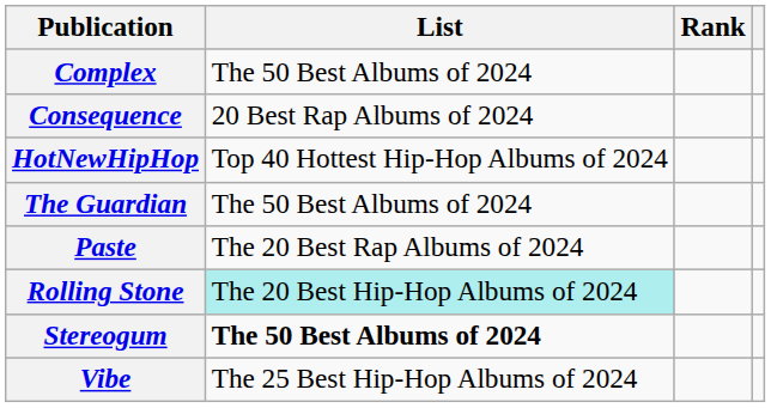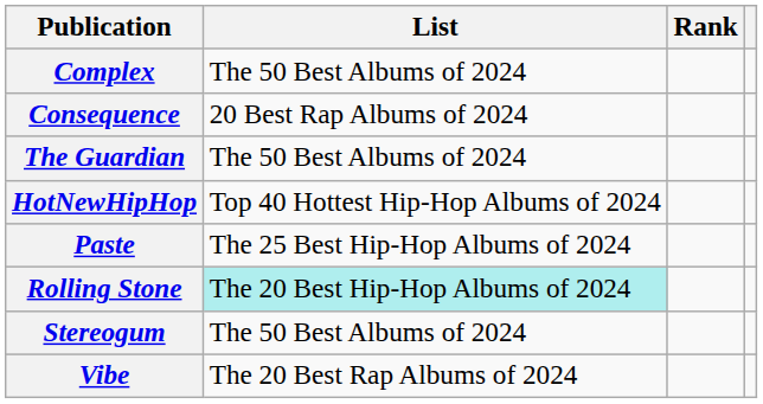 <table class="wikitable sortable plainrowheaders">
 <tr>
 <th scope="col">Publication</th>
 <th scope="col">List</th>
 <th scope="col">Rank</th>
 <th scope="col" class="unsortable"></th>
 </tr>
 <tr>
 <th scope="row"><em><a href='#'>Complex</a></em></th>
 <td>The 50 Best Albums of 2024</td>
 <td></td>
 <td></td>
 </tr>
 <tr>
 <th scope="row"><em><a href='#'>Consequence</a></em></th>
 <td>20 Best Rap Albums of 2024</td>
 <td></td>
 <td></td>
 </tr>
 <tr>
+<th scope="row"><em><a href='#'>The Guardian</a></em></th>
+<td>The 50 Best Albums of 2024</td>
+<td></td>
+<td></td>
+</tr>
+<tr>
 <th scope="row"><em><a href='#'>HotNewHipHop</a></em></th>
 <td>Top 40 Hottest Hip-Hop Albums of 2024</td>
 <td></td>
 <td></td>
 </tr>
 <tr>
-<th scope="row"><em><a href='#'>The Guardian</a></em></th>
-<td>The 50 Best Albums of 2024</td>
-<td></td>
-<td></td>
-</tr>
-<tr>
 <th scope="row"><em><a href='#'>Paste</a></em></th>
-<td>The 20 Best Rap Albums of 2024</td>
+<td>The 25 Best Hip-Hop Albums of 2024</td>
 <td></td>
 <td></td>
 </tr>
 <tr>
 <th scope="row"><em><a href='#'>Rolling Stone</a></em></th>
 <td style="background: paleturquoise;">The 20 Best Hip-Hop Albums of 2024</td>
 <td></td>
 <td></td>
 </tr>
 <tr>
 <th scope="row"><em><a href='#'>Stereogum</a></em></th>
-<td><strong>The 50 Best Albums of 2024</strong></td>
+<td>The 50 Best Albums of 2024</td>
 <td></td>
 <td></td>
 </tr>
 <tr>
 <th scope="row"><em><a href='#'>Vibe</a></em></th>
-<td>The 25 Best Hip-Hop Albums of 2024</td>
+<td>The 20 Best Rap Albums of 2024</td>
 <td></td>
 <td></td>
 </tr>
 </table>
